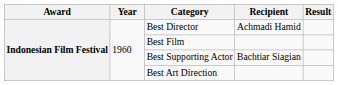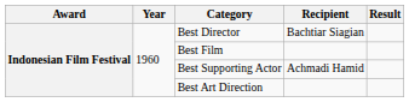 <table class="wikitable">
 <tr>
 <th scope="col">Award</th>
 <th scope="col"; width=50>Year</th>
 <th scope="col">Category</th>
 <th scope="col">Recipient</th>
 <th scope="col">Result</th>
 </tr>
 <tr>
 <th scope="row" rowspan="4">Indonesian Film Festival</th>
 <td rowspan="4">1960</td>
 <td>Best Director</td>
-<td>Achmadi Hamid</td>
+<td>Bachtiar Siagian</td>
 <td></td>
 </tr>
 <tr>
 <td>Best Film</td>
 <td></td>
 <td></td>
 </tr>
 <tr>
 <td>Best Supporting Actor</td>
-<td>Bachtiar Siagian</td>
+<td>Achmadi Hamid</td>
 <td></td>
 </tr>
 <tr>
 <td>Best Art Direction</td>
 <td></td>
 <td></td>
 </tr>
 </table>
